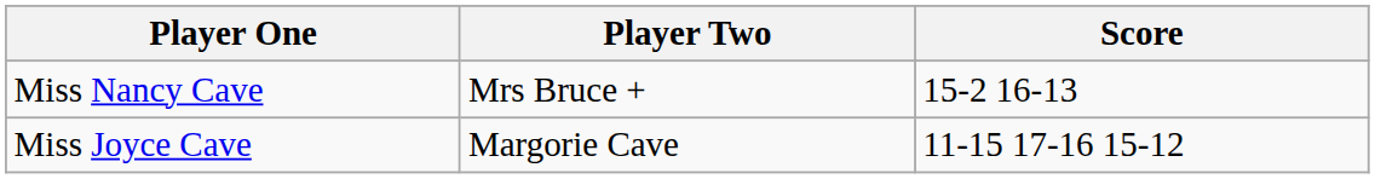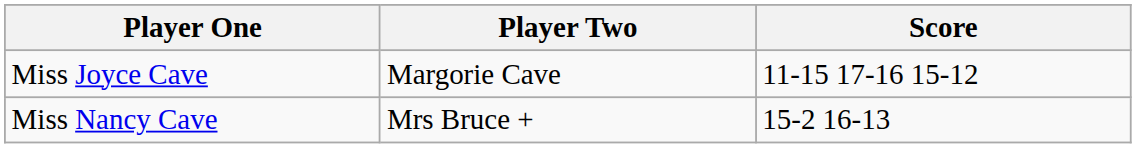 <table class="wikitable">
 <tr>
 <th width=200>Player One</th>
 <th width=200>Player Two</th>
 <th width=200>Score</th>
 </tr>
 <tr>
+<td> Miss <a href='#'>Joyce Cave</a></td>
+<td> Margorie Cave</td>
+<td>11-15 17-16 15-12</td>
+</tr>
+<tr>
 <td> Miss <a href='#'>Nancy Cave</a></td>
 <td> Mrs Bruce +</td>
 <td>15-2 16-13</td>
 </tr>
-<tr>
-<td> Miss <a href='#'>Joyce Cave</a></td>
-<td> Margorie Cave</td>
-<td>11-15 17-16 15-12</td>
-</tr>
 </table>
